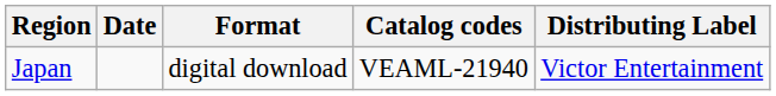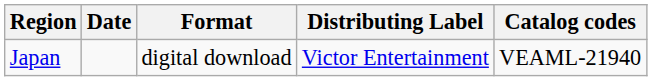 <table class="wikitable">
 <tr>
 <th>Region</th>
 <th>Date</th>
 <th>Format</th>
+<th>Distributing Label</th>
 <th>Catalog codes</th>
-<th>Distributing Label</th>
 </tr>
 <tr>
 <td><a href='#'>Japan</a></td>
 <td></td>
 <td>digital download</td>
+<td><a href='#'>Victor Entertainment</a></td>
 <td>VEAML-21940</td>
-<td><a href='#'>Victor Entertainment</a></td>
 </tr>
 </table>
